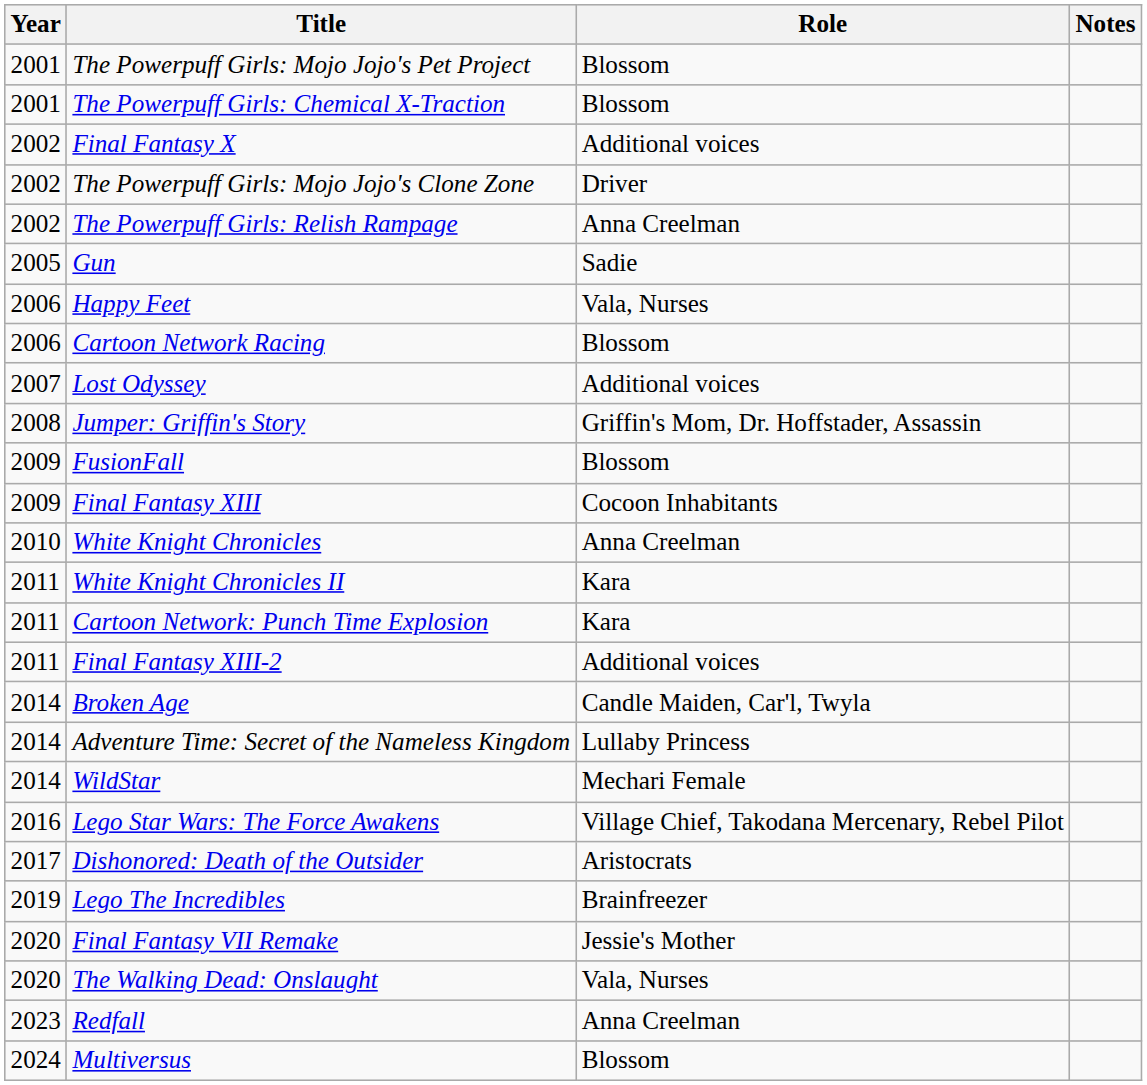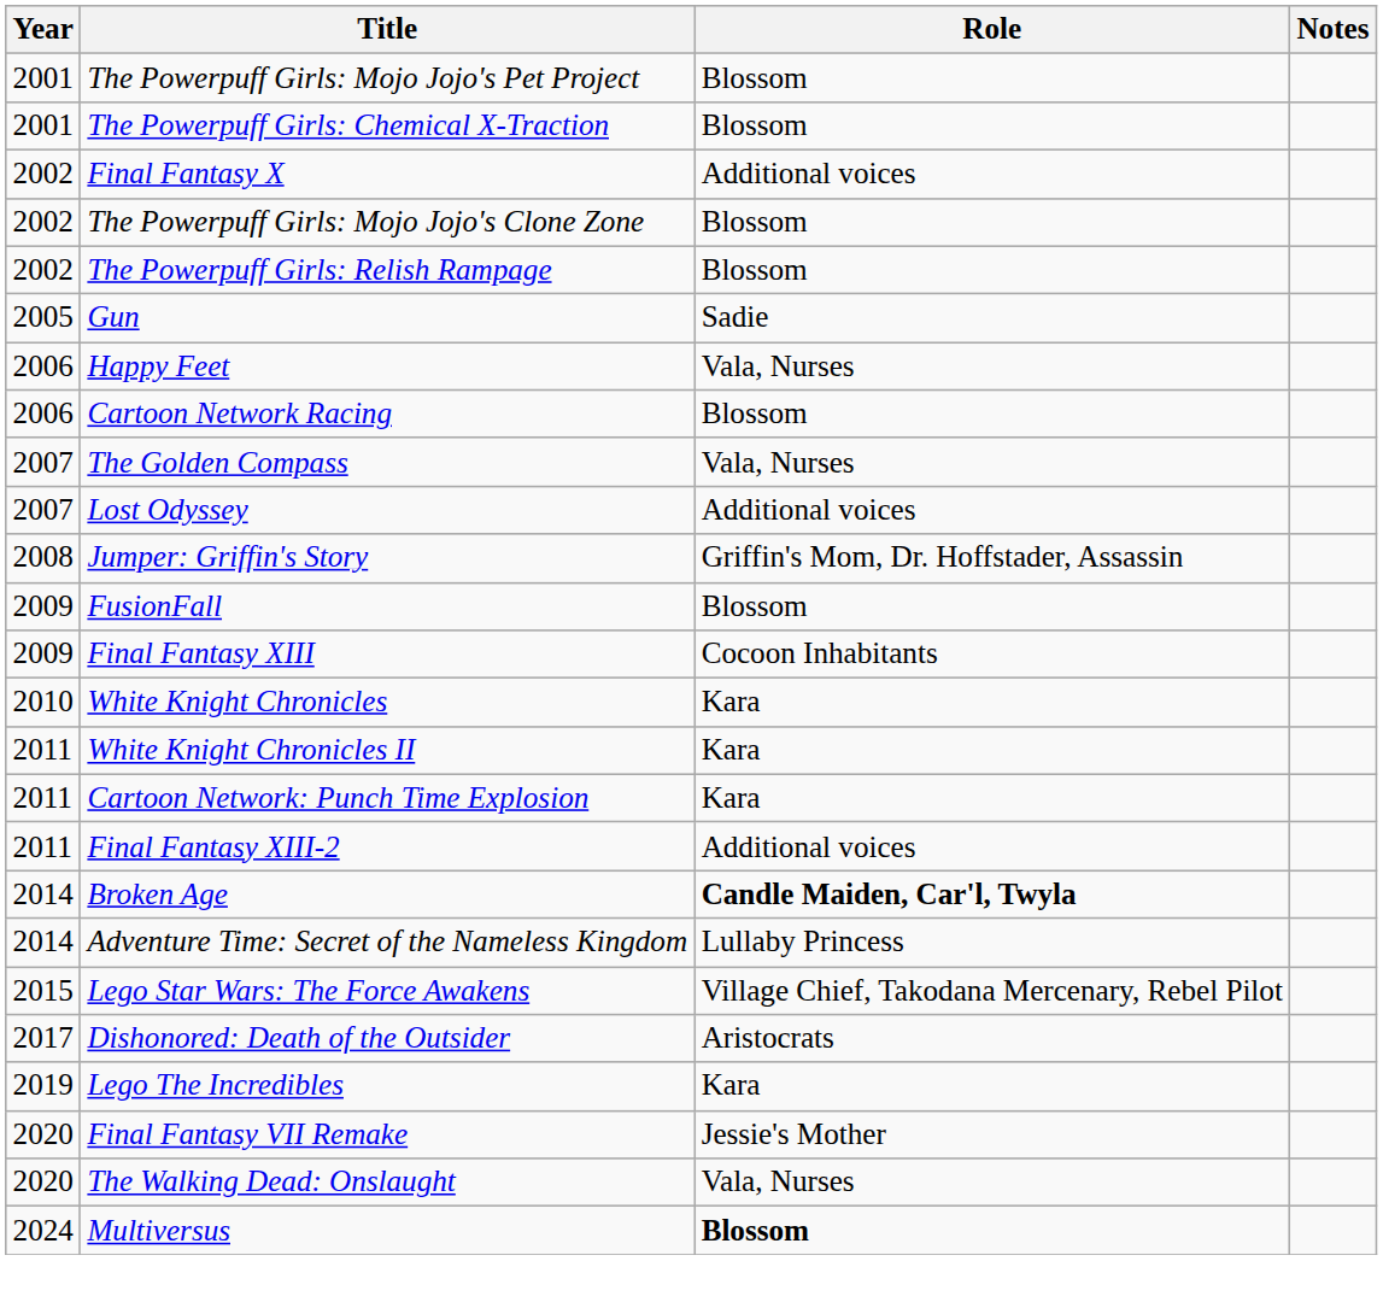 <table class="wikitable sortable">
 <tr>
 <th>Year</th>
 <th>Title</th>
 <th>Role</th>
 <th>Notes</th>
 </tr>
 <tr>
 <td>2001</td>
 <td><em>The Powerpuff Girls: Mojo Jojo's Pet Project</em></td>
 <td>Blossom</td>
 <td></td>
 </tr>
 <tr>
 <td>2001</td>
 <td><em><a href='#'>The Powerpuff Girls: Chemical X-Traction</a></em></td>
 <td>Blossom</td>
 <td></td>
 </tr>
 <tr>
 <td>2002</td>
 <td><em><a href='#'>Final Fantasy X</a></em></td>
 <td>Additional voices</td>
 <td></td>
 </tr>
 <tr>
 <td>2002</td>
 <td><em>The Powerpuff Girls: Mojo Jojo's Clone Zone</em></td>
-<td>Driver</td>
+<td>Blossom</td>
 <td></td>
 </tr>
 <tr>
 <td>2002</td>
 <td><em><a href='#'>The Powerpuff Girls: Relish Rampage</a></em></td>
-<td>Anna Creelman</td>
+<td>Blossom</td>
 <td></td>
 </tr>
 <tr>
 <td>2005</td>
 <td><em><a href='#'>Gun</a></em></td>
 <td>Sadie</td>
 <td></td>
 </tr>
 <tr>
 <td>2006</td>
 <td><em><a href='#'>Happy Feet</a></em></td>
 <td>Vala, Nurses</td>
 <td></td>
 </tr>
 <tr>
 <td>2006</td>
 <td><em><a href='#'>Cartoon Network Racing</a></em></td>
 <td>Blossom</td>
+<td></td>
+</tr>
+<tr>
+<td>2007</td>
+<td><em><a href='#'>The Golden Compass</a></em></td>
+<td>Vala, Nurses</td>
 <td></td>
 </tr>
 <tr>
 <td>2007</td>
 <td><em><a href='#'>Lost Odyssey</a></em></td>
 <td>Additional voices</td>
 <td></td>
 </tr>
 <tr>
 <td>2008</td>
 <td><em><a href='#'>Jumper: Griffin's Story</a></em></td>
 <td>Griffin's Mom, Dr. Hoffstader, Assassin</td>
 <td></td>
 </tr>
 <tr>
 <td>2009</td>
 <td><em><a href='#'>FusionFall</a></em></td>
 <td>Blossom</td>
 <td></td>
 </tr>
 <tr>
 <td>2009</td>
 <td><em><a href='#'>Final Fantasy XIII</a></em></td>
 <td>Cocoon Inhabitants</td>
 <td></td>
 </tr>
 <tr>
 <td>2010</td>
 <td><em><a href='#'>White Knight Chronicles</a></em></td>
-<td>Anna Creelman</td>
+<td>Kara</td>
 <td></td>
 </tr>
 <tr>
 <td>2011</td>
 <td><em><a href='#'>White Knight Chronicles II</a></em></td>
 <td>Kara</td>
 <td></td>
 </tr>
 <tr>
 <td>2011</td>
 <td><em><a href='#'>Cartoon Network: Punch Time Explosion</a></em></td>
 <td>Kara</td>
 <td></td>
 </tr>
 <tr>
 <td>2011</td>
 <td><em><a href='#'>Final Fantasy XIII-2</a></em></td>
 <td>Additional voices</td>
 <td></td>
 </tr>
 <tr>
 <td>2014</td>
 <td><em><a href='#'>Broken Age</a></em></td>
-<td>Candle Maiden, Car'l, Twyla</td>
+<td><strong>Candle Maiden, Car'l, Twyla</strong></td>
 <td></td>
 </tr>
 <tr>
 <td>2014</td>
 <td><em>Adventure Time: Secret of the Nameless Kingdom</em></td>
 <td>Lullaby Princess</td>
 <td></td>
 </tr>
 <tr>
-<td>2014</td>
-<td><em><a href='#'>WildStar</a></em></td>
-<td>Mechari Female</td>
-<td></td>
-</tr>
-<tr>
-<td>2016</td>
+<td>2015</td>
 <td><em><a href='#'>Lego Star Wars: The Force Awakens</a></em></td>
 <td>Village Chief, Takodana Mercenary, Rebel Pilot</td>
 <td></td>
 </tr>
 <tr>
 <td>2017</td>
 <td><em><a href='#'>Dishonored: Death of the Outsider</a></em></td>
 <td>Aristocrats</td>
 <td></td>
 </tr>
 <tr>
 <td>2019</td>
 <td><em><a href='#'>Lego The Incredibles</a></em></td>
-<td>Brainfreezer</td>
+<td>Kara</td>
 <td></td>
 </tr>
 <tr>
 <td>2020</td>
 <td><em><a href='#'>Final Fantasy VII Remake</a></em></td>
 <td>Jessie's Mother</td>
 <td></td>
 </tr>
 <tr>
 <td>2020</td>
 <td><em><a href='#'>The Walking Dead: Onslaught</a></em></td>
 <td>Vala, Nurses</td>
 <td></td>
 </tr>
 <tr>
-<td>2023</td>
-<td><em><a href='#'>Redfall</a></em></td>
-<td>Anna Creelman</td>
-<td></td>
-</tr>
-<tr>
 <td>2024</td>
 <td><em><a href='#'>Multiversus</a></em></td>
-<td>Blossom</td>
+<td><strong>Blossom</strong></td>
 <td></td>
 </tr>
 </table>
